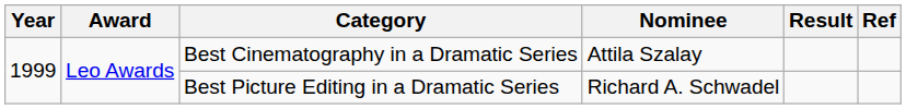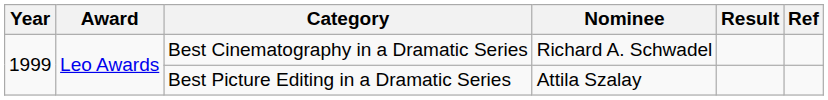 <table class="wikitable plainrowheaders">
 <tr>
 <th>Year</th>
 <th>Award</th>
 <th>Category</th>
 <th>Nominee</th>
 <th>Result</th>
 <th>Ref</th>
 </tr>
 <tr>
 <td rowspan="2">1999</td>
 <td rowspan="2"><a href='#'>Leo Awards</a></td>
 <td>Best Cinematography in a Dramatic Series</td>
-<td>Attila Szalay</td>
+<td>Richard A. Schwadel</td>
 <td></td>
 <td style="text-align:center;"></td>
 </tr>
 <tr>
 <td>Best Picture Editing in a Dramatic Series</td>
-<td>Richard A. Schwadel</td>
+<td>Attila Szalay</td>
 <td></td>
 <td style="text-align:center;"></td>
 </tr>
 </table>
